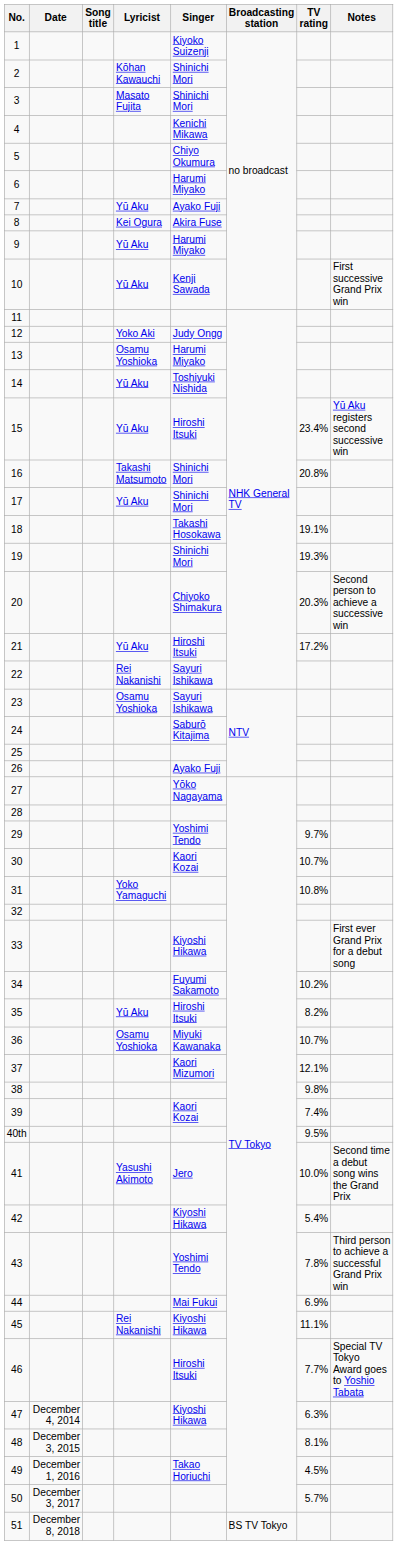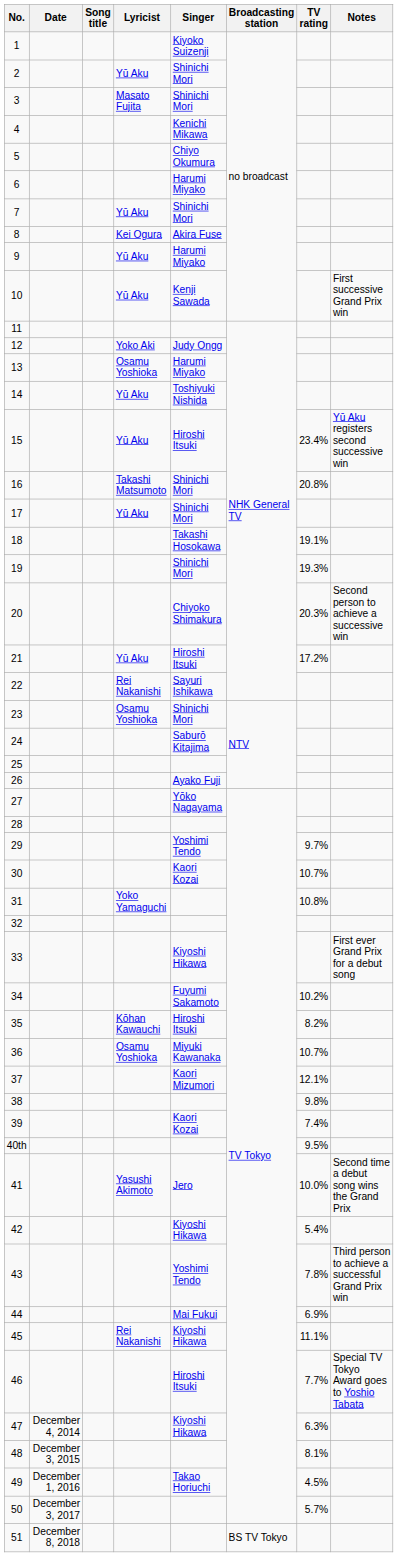 <table class="wikitable">
 <tr>
 <th>No.</th>
 <th>Date</th>
 <th>Song title</th>
 <th>Lyricist</th>
 <th>Singer</th>
 <th>Broadcasting<br>station</th>
 <th>TV<br>rating</th>
 <th>Notes</th>
 </tr>
 <tr>
 <td style="text-align:center">1</td>
 <td align="right"></td>
 <td></td>
 <td></td>
 <td><a href='#'>Kiyoko Suizenji</a></td>
 <td rowspan="10">no broadcast</td>
 <td></td>
 <td></td>
 </tr>
 <tr>
 <td style="text-align:center">2</td>
 <td align="right"></td>
 <td></td>
-<td><a href='#'>Kōhan Kawauchi</a></td>
+<td><a href='#'>Yū Aku</a></td>
 <td><a href='#'>Shinichi Mori</a></td>
 <td></td>
 <td></td>
 </tr>
 <tr>
 <td style="text-align:center">3</td>
 <td align="right"></td>
 <td></td>
 <td><a href='#'>Masato Fujita</a></td>
 <td><a href='#'>Shinichi Mori</a></td>
 <td></td>
 <td></td>
 </tr>
 <tr>
 <td style="text-align:center">4</td>
 <td align="right"></td>
 <td></td>
 <td></td>
 <td><a href='#'>Kenichi Mikawa</a></td>
 <td></td>
 <td></td>
 </tr>
 <tr>
 <td style="text-align:center">5</td>
 <td align="right"></td>
 <td></td>
 <td></td>
 <td><a href='#'>Chiyo Okumura</a></td>
 <td></td>
 <td></td>
 </tr>
 <tr>
 <td style="text-align:center">6</td>
 <td align="right"></td>
 <td></td>
 <td></td>
 <td><a href='#'>Harumi Miyako</a></td>
 <td></td>
 <td></td>
 </tr>
 <tr>
 <td style="text-align:center">7</td>
 <td align="right"></td>
 <td></td>
 <td><a href='#'>Yū Aku</a></td>
-<td><a href='#'>Ayako Fuji</a></td>
+<td><a href='#'>Shinichi Mori</a></td>
 <td></td>
 <td></td>
 </tr>
 <tr>
 <td style="text-align:center">8</td>
 <td align="right"></td>
 <td></td>
 <td><a href='#'>Kei Ogura</a></td>
 <td><a href='#'>Akira Fuse</a></td>
 <td></td>
 <td></td>
 </tr>
 <tr>
 <td style="text-align:center">9</td>
 <td align="right"></td>
 <td></td>
 <td><a href='#'>Yū Aku</a></td>
 <td><a href='#'>Harumi Miyako</a></td>
 <td></td>
 <td></td>
 </tr>
 <tr>
 <td style="text-align:center">10</td>
 <td align="right"></td>
 <td></td>
 <td><a href='#'>Yū Aku</a></td>
 <td><a href='#'>Kenji Sawada</a></td>
 <td></td>
 <td>First successive Grand Prix win</td>
 </tr>
 <tr>
 <td style="text-align:center">11</td>
 <td align="right"></td>
 <td></td>
 <td></td>
 <td></td>
 <td rowspan=12><a href='#'>NHK General TV</a></td>
 <td></td>
 <td></td>
 </tr>
 <tr>
 <td style="text-align:center">12</td>
 <td align="right"></td>
 <td></td>
 <td><a href='#'>Yoko Aki</a></td>
 <td><a href='#'>Judy Ongg</a></td>
 <td></td>
 <td></td>
 </tr>
 <tr>
 <td style="text-align:center">13</td>
 <td align="right"></td>
 <td></td>
 <td><a href='#'>Osamu Yoshioka</a></td>
 <td><a href='#'>Harumi Miyako</a></td>
 <td></td>
 <td></td>
 </tr>
 <tr>
 <td style="text-align:center">14</td>
 <td align="right"></td>
 <td></td>
 <td><a href='#'>Yū Aku</a></td>
 <td><a href='#'>Toshiyuki Nishida</a></td>
 <td></td>
 <td></td>
 </tr>
 <tr>
 <td style="text-align:center">15</td>
 <td align="right"></td>
 <td></td>
 <td><a href='#'>Yū Aku</a></td>
 <td><a href='#'>Hiroshi Itsuki</a></td>
 <td style="text-align:right;">23.4%</td>
 <td><a href='#'>Yū Aku</a> registers second successive win</td>
 </tr>
 <tr>
 <td style="text-align:center">16</td>
 <td align="right"></td>
 <td></td>
 <td><a href='#'>Takashi Matsumoto</a></td>
 <td><a href='#'>Shinichi Mori</a></td>
 <td style="text-align:right;">20.8%</td>
 <td></td>
 </tr>
 <tr>
 <td style="text-align:center">17</td>
 <td align="right"></td>
 <td></td>
 <td><a href='#'>Yū Aku</a></td>
 <td><a href='#'>Shinichi Mori</a></td>
 <td></td>
 <td></td>
 </tr>
 <tr>
 <td style="text-align:center">18</td>
 <td align="right"></td>
 <td></td>
 <td></td>
 <td><a href='#'>Takashi Hosokawa</a></td>
 <td style="text-align:right;">19.1%</td>
 <td></td>
 </tr>
 <tr>
 <td style="text-align:center">19</td>
 <td align="right"></td>
 <td></td>
 <td></td>
 <td><a href='#'>Shinichi Mori</a></td>
 <td style="text-align:right;">19.3%</td>
 <td></td>
 </tr>
 <tr>
 <td style="text-align:center">20</td>
 <td align="right"></td>
 <td></td>
 <td></td>
 <td><a href='#'>Chiyoko Shimakura</a></td>
 <td style="text-align:right;">20.3%</td>
 <td>Second person to achieve a successive win</td>
 </tr>
 <tr>
 <td style="text-align:center">21</td>
 <td align="right"></td>
 <td></td>
 <td><a href='#'>Yū Aku</a></td>
 <td><a href='#'>Hiroshi Itsuki</a></td>
 <td style="text-align:right;">17.2%</td>
 <td></td>
 </tr>
 <tr>
 <td style="text-align:center">22</td>
 <td align="right"></td>
 <td></td>
 <td><a href='#'>Rei Nakanishi</a></td>
 <td><a href='#'>Sayuri Ishikawa</a></td>
 <td></td>
 <td></td>
 </tr>
 <tr>
 <td style="text-align:center">23</td>
 <td align="right"></td>
 <td></td>
 <td><a href='#'>Osamu Yoshioka</a></td>
-<td><a href='#'>Sayuri Ishikawa</a></td>
+<td><a href='#'>Shinichi Mori</a></td>
 <td rowspan=4><a href='#'>NTV</a></td>
 <td></td>
 <td></td>
 </tr>
 <tr>
 <td style="text-align:center">24</td>
 <td align="right"></td>
 <td></td>
 <td></td>
 <td><a href='#'>Saburō Kitajima</a></td>
 <td></td>
 <td></td>
 </tr>
 <tr>
 <td style="text-align:center">25</td>
 <td align="right"></td>
 <td></td>
 <td></td>
 <td></td>
 <td></td>
 <td></td>
 </tr>
 <tr>
 <td style="text-align:center">26</td>
 <td align="right"></td>
 <td></td>
 <td></td>
 <td><a href='#'>Ayako Fuji</a></td>
 <td></td>
 <td></td>
 </tr>
 <tr>
 <td style="text-align:center">27</td>
 <td align="right"></td>
 <td></td>
 <td></td>
 <td><a href='#'>Yōko Nagayama</a></td>
 <td rowspan=24><a href='#'>TV Tokyo</a></td>
 <td></td>
 <td></td>
 </tr>
 <tr>
 <td style="text-align:center">28</td>
 <td align="right"></td>
 <td></td>
 <td></td>
 <td></td>
 <td></td>
 <td></td>
 </tr>
 <tr>
 <td style="text-align:center">29</td>
 <td align="right"></td>
 <td></td>
 <td></td>
 <td><a href='#'>Yoshimi Tendo</a></td>
 <td style="text-align:right;">9.7%</td>
 <td></td>
 </tr>
 <tr>
 <td style="text-align:center">30</td>
 <td align="right"></td>
 <td></td>
 <td></td>
 <td><a href='#'>Kaori Kozai</a></td>
 <td style="text-align:right;">10.7%</td>
 <td></td>
 </tr>
 <tr>
 <td style="text-align:center">31</td>
 <td align="right"></td>
 <td></td>
 <td><a href='#'>Yoko Yamaguchi</a></td>
 <td></td>
 <td style="text-align:right;">10.8%</td>
 <td></td>
 </tr>
 <tr>
 <td style="text-align:center">32</td>
 <td align="right"></td>
 <td></td>
 <td></td>
 <td></td>
 <td></td>
 <td></td>
 </tr>
 <tr>
 <td style="text-align:center">33</td>
 <td align="right"></td>
 <td></td>
 <td></td>
 <td><a href='#'>Kiyoshi Hikawa</a></td>
 <td></td>
 <td>First ever Grand Prix for a debut song</td>
 </tr>
 <tr>
 <td style="text-align:center">34</td>
 <td align="right"></td>
 <td></td>
 <td></td>
 <td><a href='#'>Fuyumi Sakamoto</a></td>
 <td style="text-align:right;">10.2%</td>
 <td></td>
 </tr>
 <tr>
 <td style="text-align:center">35</td>
 <td align="right"></td>
 <td></td>
-<td><a href='#'>Yū Aku</a></td>
+<td><a href='#'>Kōhan Kawauchi</a></td>
 <td><a href='#'>Hiroshi Itsuki</a></td>
 <td style="text-align:right;">8.2%</td>
 <td></td>
 </tr>
 <tr>
 <td style="text-align:center">36</td>
 <td align="right"></td>
 <td></td>
 <td><a href='#'>Osamu Yoshioka</a></td>
 <td><a href='#'>Miyuki Kawanaka</a></td>
 <td style="text-align:right;">10.7%</td>
 <td></td>
 </tr>
 <tr>
 <td style="text-align:center">37</td>
 <td align="right"></td>
 <td></td>
 <td></td>
 <td><a href='#'>Kaori Mizumori</a></td>
 <td style="text-align:right;">12.1%</td>
 <td></td>
 </tr>
 <tr>
 <td style="text-align:center">38</td>
 <td align="right"></td>
 <td></td>
 <td></td>
 <td></td>
 <td style="text-align:right;">9.8%</td>
 <td></td>
 </tr>
 <tr>
 <td style="text-align:center">39</td>
 <td align="right"></td>
 <td></td>
 <td></td>
 <td><a href='#'>Kaori Kozai</a></td>
 <td style="text-align:right;">7.4%</td>
 <td></td>
 </tr>
 <tr>
 <td style="text-align:center">40th</td>
 <td align="right"></td>
 <td></td>
 <td></td>
 <td></td>
 <td style="text-align:right;">9.5%</td>
 <td></td>
 </tr>
 <tr>
 <td style="text-align:center">41</td>
 <td align="right"></td>
 <td></td>
 <td><a href='#'>Yasushi Akimoto</a></td>
 <td><a href='#'>Jero</a></td>
 <td style="text-align:right;">10.0%</td>
 <td>Second time a debut song wins the Grand Prix</td>
 </tr>
 <tr>
 <td style="text-align:center">42</td>
 <td align="right"></td>
 <td></td>
 <td></td>
 <td><a href='#'>Kiyoshi Hikawa</a></td>
 <td style="text-align:right;">5.4%</td>
 <td></td>
 </tr>
 <tr>
 <td style="text-align:center">43</td>
 <td align="right"></td>
 <td></td>
 <td></td>
 <td><a href='#'>Yoshimi Tendo</a></td>
 <td style="text-align:right;">7.8%</td>
 <td>Third person to achieve a successful Grand Prix win</td>
 </tr>
 <tr>
 <td style="text-align:center">44</td>
 <td align="right"></td>
 <td></td>
 <td></td>
 <td><a href='#'>Mai Fukui</a></td>
 <td style="text-align:right;">6.9%</td>
 <td></td>
 </tr>
 <tr>
 <td style="text-align:center">45</td>
 <td align="right"></td>
 <td></td>
 <td><a href='#'>Rei Nakanishi</a></td>
 <td><a href='#'>Kiyoshi Hikawa</a></td>
 <td style="text-align:right;">11.1%</td>
 <td></td>
 </tr>
 <tr>
 <td style="text-align:center">46</td>
 <td align="right"></td>
 <td></td>
 <td></td>
 <td><a href='#'>Hiroshi Itsuki</a></td>
 <td style="text-align:right;">7.7%</td>
 <td>Special TV Tokyo Award goes to <a href='#'>Yoshio Tabata</a></td>
 </tr>
 <tr>
 <td style="text-align:center">47</td>
 <td align="right">December 4, 2014</td>
 <td></td>
 <td></td>
 <td><a href='#'>Kiyoshi Hikawa</a></td>
 <td style="text-align:right;">6.3%</td>
 <td></td>
 </tr>
 <tr>
 <td style="text-align:center">48</td>
 <td align="right">December 3, 2015</td>
 <td></td>
 <td></td>
 <td></td>
 <td style="text-align:right;">8.1%</td>
 <td></td>
 </tr>
 <tr>
 <td style="text-align:center">49</td>
 <td align="right">December 1, 2016</td>
 <td></td>
 <td></td>
 <td><a href='#'>Takao Horiuchi</a></td>
 <td style="text-align:right;">4.5%</td>
 <td></td>
 </tr>
 <tr>
 <td style="text-align:center">50</td>
 <td align="right">December 3, 2017</td>
 <td></td>
 <td></td>
 <td></td>
 <td style="text-align:right;">5.7%</td>
 <td></td>
 </tr>
 <tr>
 <td style="text-align:center">51</td>
 <td align="right">December 8, 2018</td>
 <td></td>
 <td></td>
 <td></td>
 <td>BS TV Tokyo</td>
 <td style="text-align:right;"></td>
 <td></td>
 </tr>
 </table>
